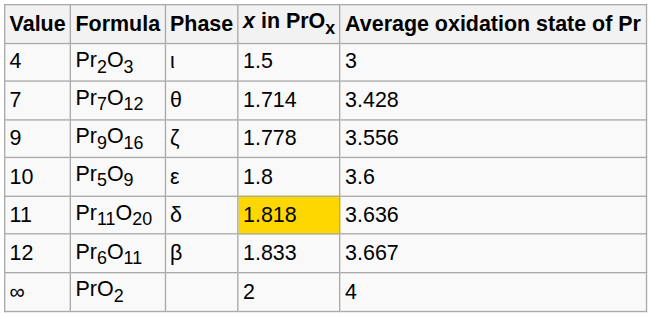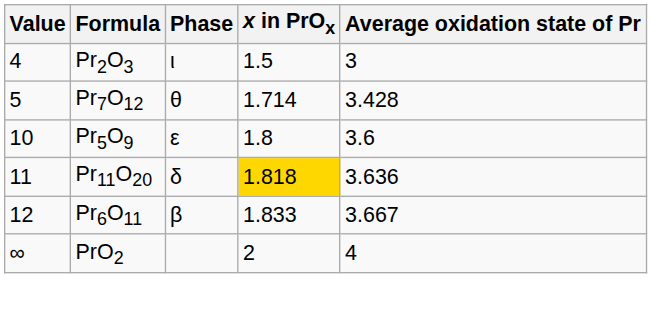 <table class="wikitable">
 <tr>
 <th>Value</th>
 <th>Formula</th>
 <th>Phase</th>
 <th><em>x</em> in PrO<sub>x</sub></th>
 <th>Average oxidation state of Pr</th>
 </tr>
 <tr>
 <td>4</td>
 <td>Pr<sub>2</sub>O<sub>3</sub></td>
 <td>ι</td>
 <td>1.5</td>
 <td>3</td>
 </tr>
 <tr>
-<td>7</td>
+<td>5</td>
 <td>Pr<sub>7</sub>O<sub>12</sub></td>
 <td>θ</td>
 <td>1.714</td>
 <td>3.428</td>
-</tr>
-<tr>
-<td>9</td>
-<td>Pr<sub>9</sub>O<sub>16</sub></td>
-<td>ζ</td>
-<td>1.778</td>
-<td>3.556</td>
 </tr>
 <tr>
 <td>10</td>
 <td>Pr<sub>5</sub>O<sub>9</sub></td>
 <td>ε</td>
 <td>1.8</td>
 <td>3.6</td>
 </tr>
 <tr>
 <td>11</td>
 <td>Pr<sub>11</sub>O<sub>20</sub></td>
 <td>δ</td>
 <td style="background: gold;">1.818</td>
 <td>3.636</td>
 </tr>
 <tr>
 <td>12</td>
 <td>Pr<sub>6</sub>O<sub>11</sub></td>
 <td>β</td>
 <td>1.833</td>
 <td>3.667</td>
 </tr>
 <tr>
 <td>∞</td>
 <td>PrO<sub>2</sub></td>
 <td></td>
 <td>2</td>
 <td>4</td>
 </tr>
 </table>
